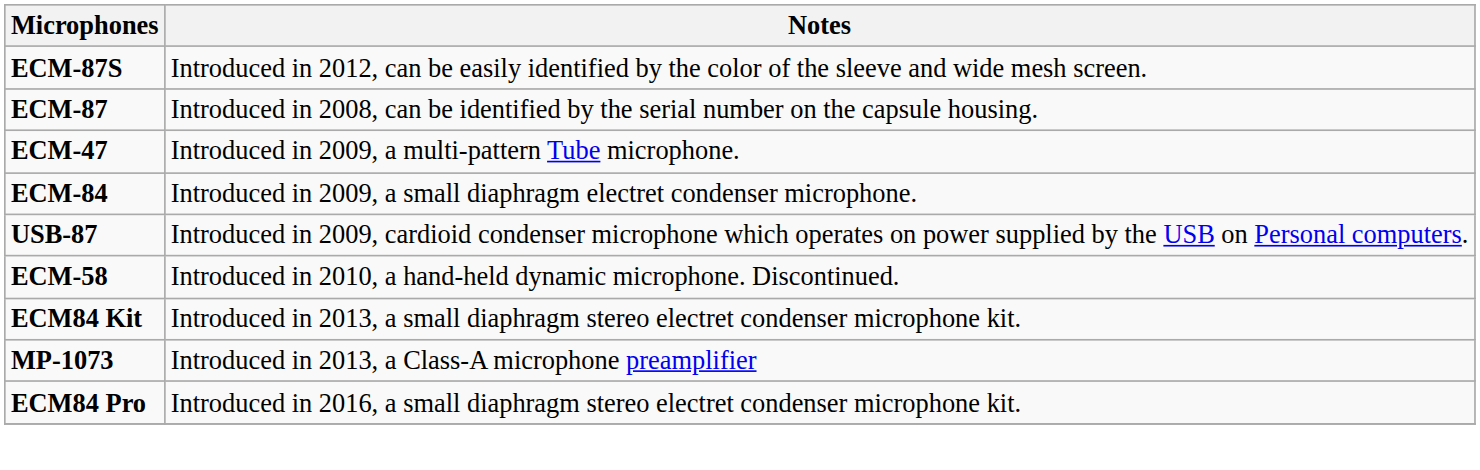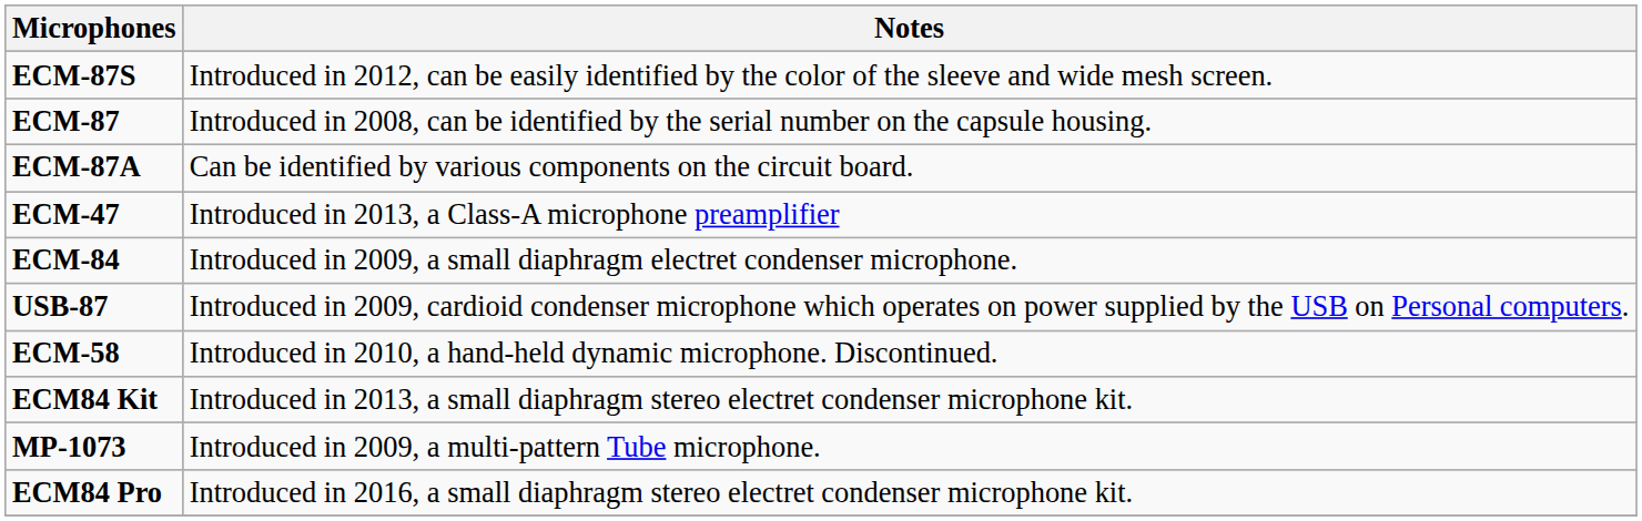 <table class="wikitable" style="margin:left;">
 <tr>
 <th>Microphones</th>
 <th>Notes</th>
 </tr>
 <tr>
 <td><strong>ECM-87S</strong></td>
 <td>Introduced in 2012, can be easily identified by the color of the sleeve and wide mesh screen.</td>
 </tr>
 <tr>
 <td><strong>ECM-87</strong></td>
 <td>Introduced in 2008, can be identified by the serial number on the capsule housing.</td>
 </tr>
 <tr>
+<td><strong>ECM-87A</strong></td>
+<td>Can be identified by various components on the circuit board.</td>
+</tr>
+<tr>
 <td><strong>ECM-47</strong></td>
-<td>Introduced in 2009, a multi-pattern <a href='#'>Tube</a> microphone.</td>
+<td>Introduced in 2013, a Class-A microphone <a href='#'>preamplifier</a></td>
 </tr>
 <tr>
 <td><strong>ECM-84</strong></td>
 <td>Introduced in 2009, a small diaphragm electret condenser microphone.</td>
 </tr>
 <tr>
 <td><strong>USB-87</strong></td>
 <td>Introduced in 2009,  cardioid condenser microphone which operates on power supplied by the <a href='#'>USB</a> on <a href='#'>Personal computers</a>.</td>
 </tr>
 <tr>
 <td><strong>ECM-58</strong></td>
 <td>Introduced in 2010, a hand-held dynamic microphone. Discontinued.</td>
 </tr>
 <tr>
 <td><strong>ECM84 Kit</strong></td>
 <td>Introduced in 2013, a small diaphragm stereo electret condenser microphone kit.</td>
 </tr>
 <tr>
 <td><strong>MP-1073</strong></td>
-<td>Introduced in 2013, a Class-A microphone <a href='#'>preamplifier</a></td>
+<td>Introduced in 2009, a multi-pattern <a href='#'>Tube</a> microphone.</td>
 </tr>
 <tr>
 <td><strong>ECM84 Pro</strong></td>
 <td>Introduced in 2016, a small diaphragm stereo electret condenser microphone kit.</td>
 </tr>
 <tr>
 </tr>
 </table>
